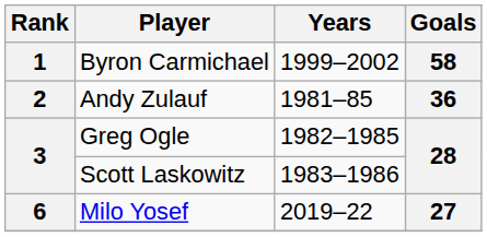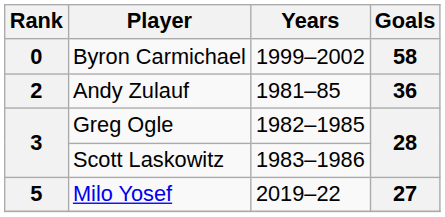 <table class="wikitable" style="text-align:center">
 <tr>
 <th>Rank</th>
 <th>Player</th>
 <th>Years</th>
 <th>Goals</th>
 </tr>
 <tr>
-<th rowspan="1">1</th>
+<th rowspan="1">0</th>
 <td align="left">Byron Carmichael</td>
 <td align="left">1999–2002</td>
 <th rowspan="1">58</th>
 </tr>
 <tr>
 <th rowspan="1">2</th>
 <td align="left">Andy Zulauf</td>
 <td align="left">1981–85</td>
 <th rowspan="1">36</th>
 </tr>
 <tr>
 <th rowspan="2">3</th>
 <td align="left">Greg Ogle</td>
 <td align="left">1982–1985</td>
 <th rowspan="2">28</th>
 </tr>
 <tr>
 <td align="left">Scott Laskowitz</td>
 <td align="left">1983–1986</td>
 </tr>
 <tr>
-<th rowspan="1">6</th>
+<th rowspan="1">5</th>
 <td align="left"><a href='#'>Milo Yosef</a></td>
 <td align="left">2019–22</td>
 <th rowspan="1">27</th>
 </tr>
 <tr>
 </tr>
 </table>
